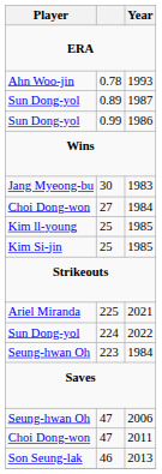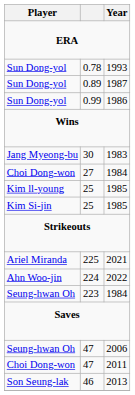 <table class="wikitable" style="clear: both;">
 <tr>
 <th>Player</th>
 <th></th>
 <th>Year</th>
 </tr>
 <tr>
 <td colspan="3" style="text-align:center; height:50px;"><strong>ERA</strong><br></td>
 </tr>
 <tr>
-<td> <a href='#'>Ahn Woo-jin</a></td>
+<td> <a href='#'>Sun Dong-yol</a></td>
 <td>0.78</td>
 <td>1993</td>
 </tr>
 <tr>
 <td> <a href='#'>Sun Dong-yol</a></td>
 <td>0.89</td>
 <td>1987</td>
 </tr>
 <tr>
 <td> <a href='#'>Sun Dong-yol</a></td>
 <td>0.99</td>
 <td>1986</td>
 </tr>
 <tr>
 <td colspan="3" style="text-align:center; height:50px;"><strong>Wins</strong> <br>  </td>
 </tr>
 <tr>
 <td> <a href='#'>Jang Myeong-bu</a></td>
 <td>30</td>
 <td>1983</td>
 </tr>
 <tr>
 <td> <a href='#'>Choi Dong-won</a></td>
 <td>27</td>
 <td>1984</td>
 </tr>
 <tr>
 <td> <a href='#'>Kim ll-young</a></td>
 <td>25</td>
 <td>1985</td>
 </tr>
 <tr>
 <td> <a href='#'>Kim Si-jin</a></td>
 <td>25</td>
 <td>1985</td>
 </tr>
 <tr>
 <td colspan="3" style="text-align:center; height:50px;"><strong>Strikeouts</strong> <br>  </td>
 </tr>
 <tr>
 <td> <a href='#'>Ariel Miranda</a></td>
 <td>225</td>
 <td>2021</td>
 </tr>
 <tr>
-<td> <a href='#'>Sun Dong-yol</a></td>
+<td> <a href='#'>Ahn Woo-jin</a></td>
 <td>224</td>
 <td>2022</td>
 </tr>
 <tr>
 <td> <a href='#'>Seung-hwan Oh</a></td>
 <td>223</td>
 <td>1984</td>
 </tr>
 <tr>
 <td colspan="3" style="text-align:center; height:50px;"><strong>Saves</strong> <br>  </td>
 </tr>
 <tr>
 <td> <a href='#'>Seung-hwan Oh</a></td>
 <td>47</td>
 <td>2006</td>
 </tr>
 <tr>
 <td> <a href='#'>Choi Dong-won</a></td>
 <td>47</td>
 <td>2011</td>
 </tr>
 <tr>
 <td> <a href='#'>Son Seung-lak</a></td>
 <td>46</td>
 <td>2013</td>
 </tr>
 <tr>
 </tr>
 </table>
